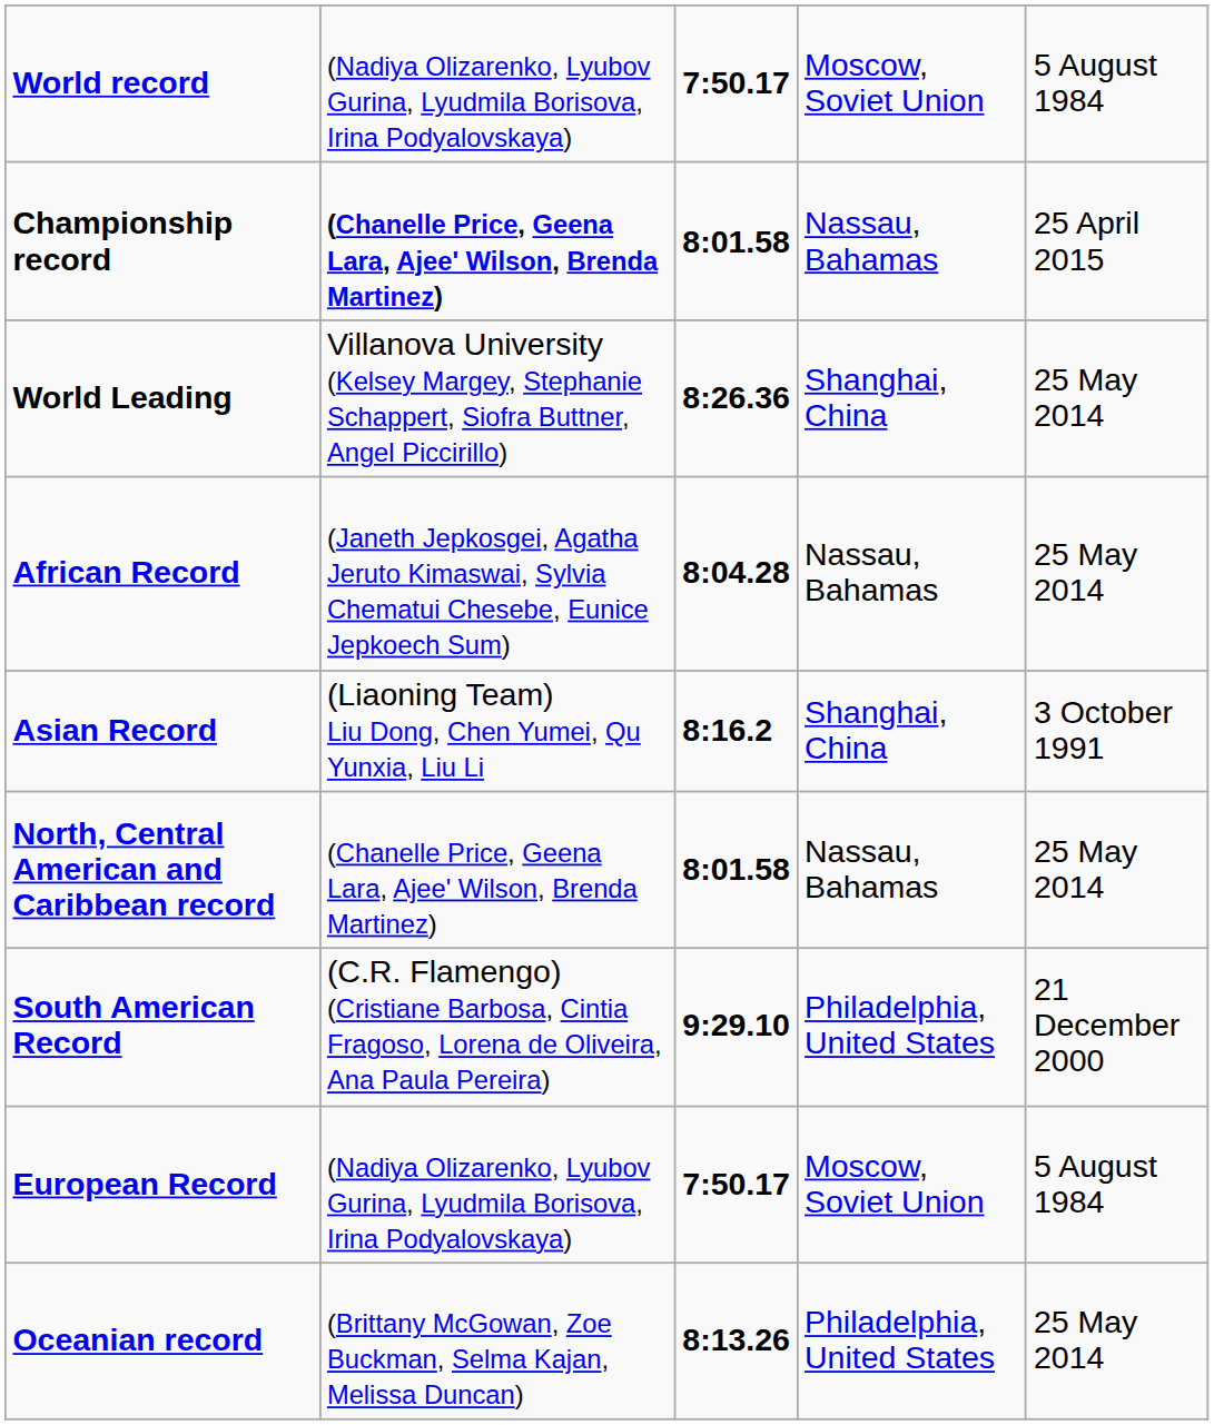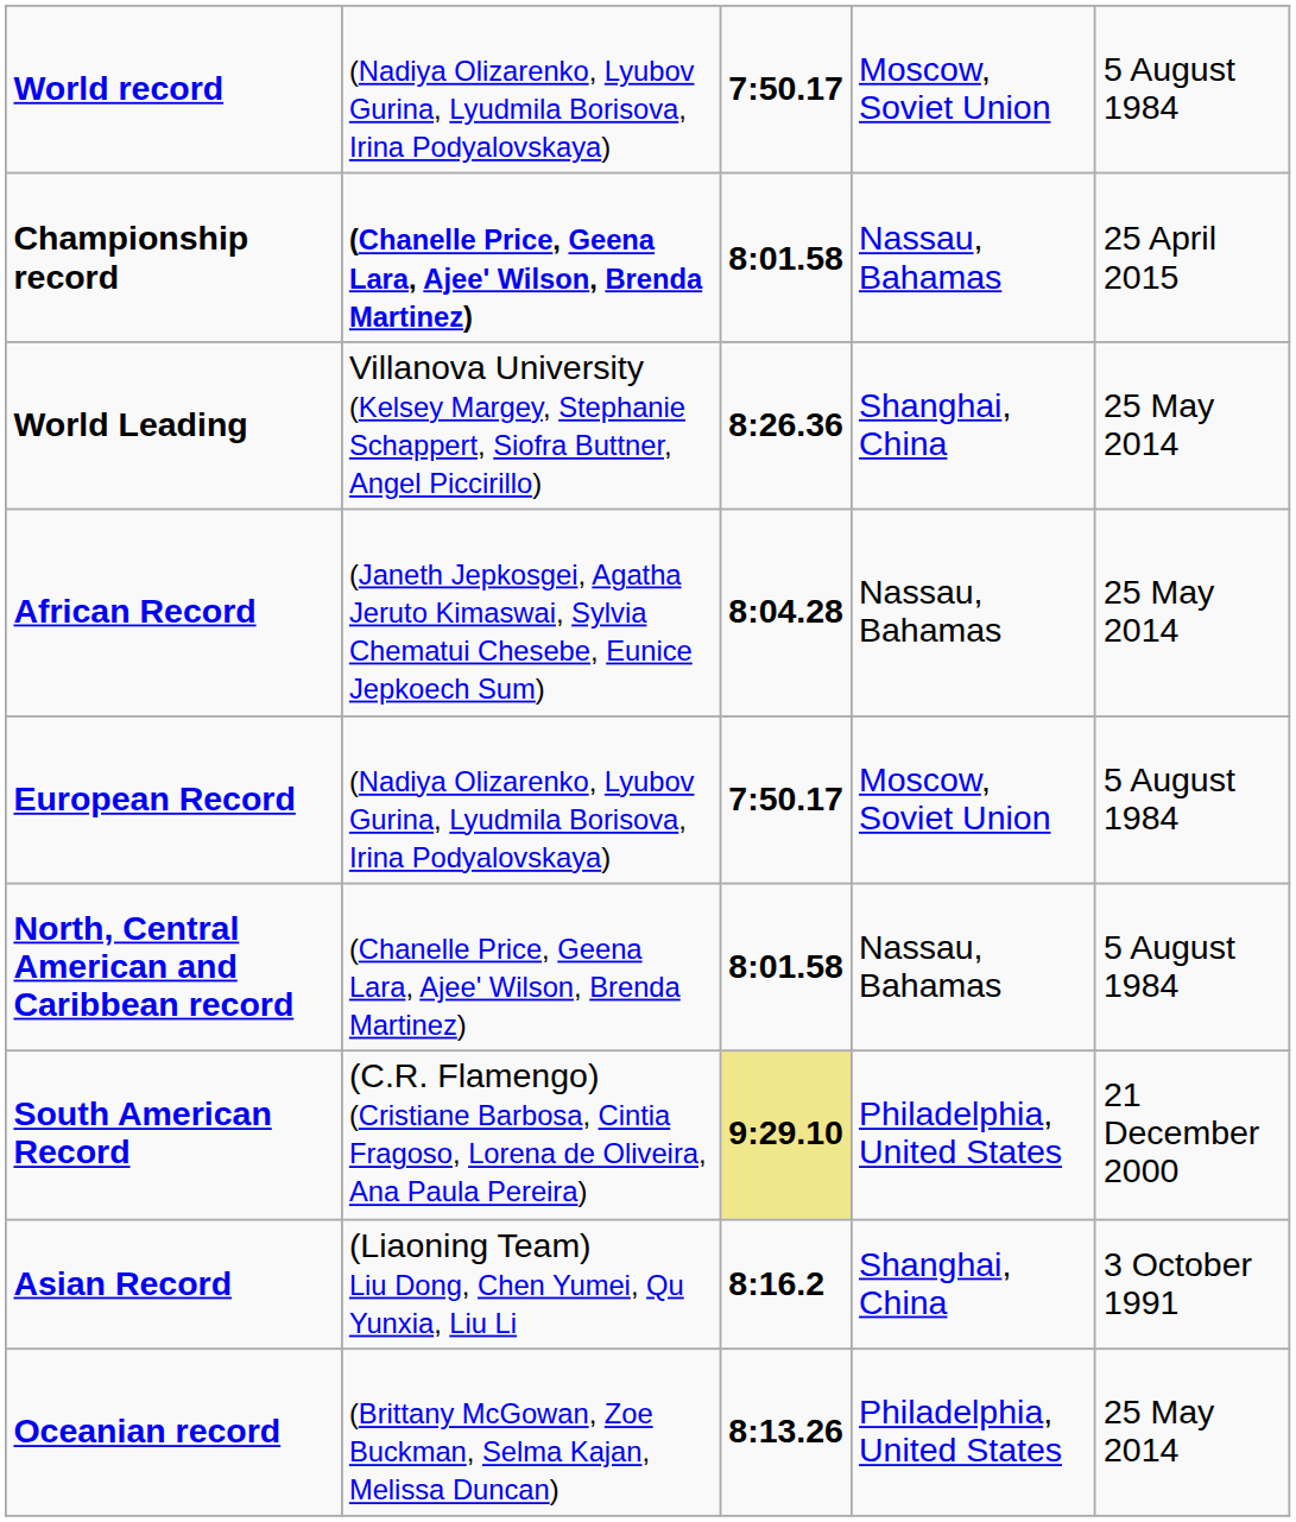 <table class="wikitable">
 <tr>
 <td><strong><a href='#'>World record</a></strong></td>
 <td><br><small>(<a href='#'>Nadiya Olizarenko</a>, <a href='#'>Lyubov Gurina</a>, <a href='#'>Lyudmila Borisova</a>, <a href='#'>Irina Podyalovskaya</a>)</small></td>
 <td><strong>7:50.17</strong></td>
 <td> <a href='#'>Moscow</a>, <a href='#'>Soviet Union</a></td>
 <td>5 August 1984</td>
 </tr>
 <tr>
 <td><strong>Championship record</strong></td>
 <td><strong><br><small>(<a href='#'>Chanelle Price</a>, <a href='#'>Geena Lara</a>, <a href='#'>Ajee' Wilson</a>, <a href='#'>Brenda Martinez</a>)</small></strong></td>
 <td><strong>8:01.58</strong></td>
 <td> <a href='#'>Nassau</a>, <a href='#'>Bahamas</a></td>
 <td>25 April 2015</td>
 </tr>
 <tr>
 <td><strong>World Leading</strong></td>
 <td> Villanova University<br><small>(<a href='#'>Kelsey Margey</a>, <a href='#'>Stephanie Schappert</a>, <a href='#'>Siofra Buttner</a>, <a href='#'>Angel Piccirillo</a>)</small></td>
 <td><strong>8:26.36</strong></td>
 <td> <a href='#'>Shanghai</a>, <a href='#'>China</a></td>
 <td>25 May 2014</td>
 </tr>
 <tr>
 <td><strong><a href='#'>African Record</a></strong></td>
 <td><br><small>(<a href='#'>Janeth Jepkosgei</a>, <a href='#'>Agatha Jeruto Kimaswai</a>, <a href='#'>Sylvia Chematui Chesebe</a>, <a href='#'>Eunice Jepkoech Sum</a>)</small></td>
 <td><strong>8:04.28</strong></td>
 <td> Nassau, Bahamas</td>
 <td>25 May 2014</td>
 </tr>
 <tr>
-<td><strong><a href='#'>Asian Record</a></strong></td>
-<td> (Liaoning Team)<br><small><a href='#'>Liu Dong</a>, <a href='#'>Chen Yumei</a>, <a href='#'>Qu Yunxia</a>, <a href='#'>Liu Li</a></small></td>
-<td><strong>8:16.2</strong></td>
-<td> <a href='#'>Shanghai</a>, <a href='#'>China</a></td>
-<td>3 October 1991</td>
+<td><strong><a href='#'>European Record</a></strong></td>
+<td><br><small>(<a href='#'>Nadiya Olizarenko</a>, <a href='#'>Lyubov Gurina</a>, <a href='#'>Lyudmila Borisova</a>, <a href='#'>Irina Podyalovskaya</a>)</small></td>
+<td><strong>7:50.17</strong></td>
+<td> <a href='#'>Moscow</a>, <a href='#'>Soviet Union</a></td>
+<td>5 August 1984</td>
 </tr>
 <tr>
 <td><strong><a href='#'>North, Central American and Caribbean record</a></strong></td>
 <td><br><small>(<a href='#'>Chanelle Price</a>, <a href='#'>Geena Lara</a>, <a href='#'>Ajee' Wilson</a>, <a href='#'>Brenda Martinez</a>)</small></td>
 <td><strong>8:01.58</strong></td>
 <td> Nassau, Bahamas</td>
-<td>25 May 2014</td>
+<td>5 August 1984</td>
 </tr>
 <tr>
 <td><strong><a href='#'>South American Record</a></strong></td>
 <td> (C.R. Flamengo)<br><small>(<a href='#'>Cristiane Barbosa</a>, <a href='#'>Cintia Fragoso</a>, <a href='#'>Lorena de Oliveira</a>, <a href='#'>Ana Paula Pereira</a>)</small></td>
-<td><strong>9:29.10</strong></td>
+<td style="background: khaki;"><strong>9:29.10</strong></td>
 <td> <a href='#'>Philadelphia</a>, <a href='#'>United States</a></td>
 <td>21 December 2000</td>
 </tr>
 <tr>
-<td><strong><a href='#'>European Record</a></strong></td>
-<td><br><small>(<a href='#'>Nadiya Olizarenko</a>, <a href='#'>Lyubov Gurina</a>, <a href='#'>Lyudmila Borisova</a>, <a href='#'>Irina Podyalovskaya</a>)</small></td>
-<td><strong>7:50.17</strong></td>
-<td> <a href='#'>Moscow</a>, <a href='#'>Soviet Union</a></td>
-<td>5 August 1984</td>
+<td><strong><a href='#'>Asian Record</a></strong></td>
+<td> (Liaoning Team)<br><small><a href='#'>Liu Dong</a>, <a href='#'>Chen Yumei</a>, <a href='#'>Qu Yunxia</a>, <a href='#'>Liu Li</a></small></td>
+<td><strong>8:16.2</strong></td>
+<td> <a href='#'>Shanghai</a>, <a href='#'>China</a></td>
+<td>3 October 1991</td>
 </tr>
 <tr>
 <td><strong><a href='#'>Oceanian record</a></strong></td>
 <td><br><small>(<a href='#'>Brittany McGowan</a>, <a href='#'>Zoe Buckman</a>, <a href='#'>Selma Kajan</a>, <a href='#'>Melissa Duncan</a>)</small></td>
 <td><strong>8:13.26</strong></td>
 <td> <a href='#'>Philadelphia</a>, <a href='#'>United States</a></td>
 <td>25 May 2014</td>
 </tr>
 </table>
